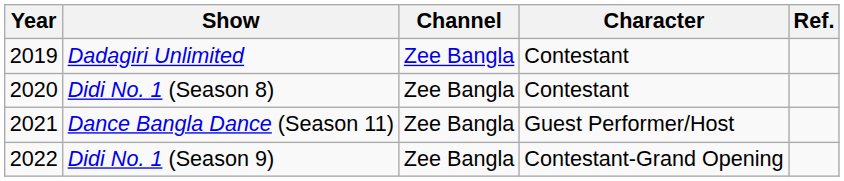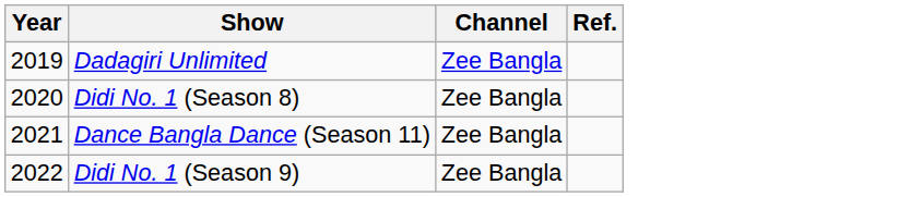 <table class="wikitable">
 <tr>
 <th>Year</th>
 <th>Show</th>
 <th>Channel</th>
-<th>Character</th>
 <th>Ref.</th>
 </tr>
 <tr>
 <td>2019</td>
 <td><em><a href='#'>Dadagiri Unlimited</a></em></td>
 <td><a href='#'>Zee Bangla</a></td>
-<td>Contestant</td>
 <td></td>
 </tr>
 <tr>
 <td>2020</td>
 <td><em><a href='#'>Didi No. 1</a></em> (Season 8)</td>
 <td>Zee Bangla</td>
-<td>Contestant</td>
 <td></td>
 </tr>
 <tr>
 <td>2021</td>
 <td><em><a href='#'>Dance Bangla Dance</a></em> (Season 11)</td>
 <td>Zee Bangla</td>
-<td>Guest Performer/Host</td>
 <td></td>
 </tr>
 <tr>
 <td>2022</td>
 <td><em><a href='#'>Didi No. 1</a></em> (Season 9)</td>
 <td>Zee Bangla</td>
-<td>Contestant-Grand Opening</td>
 <td></td>
 </tr>
 </table>
